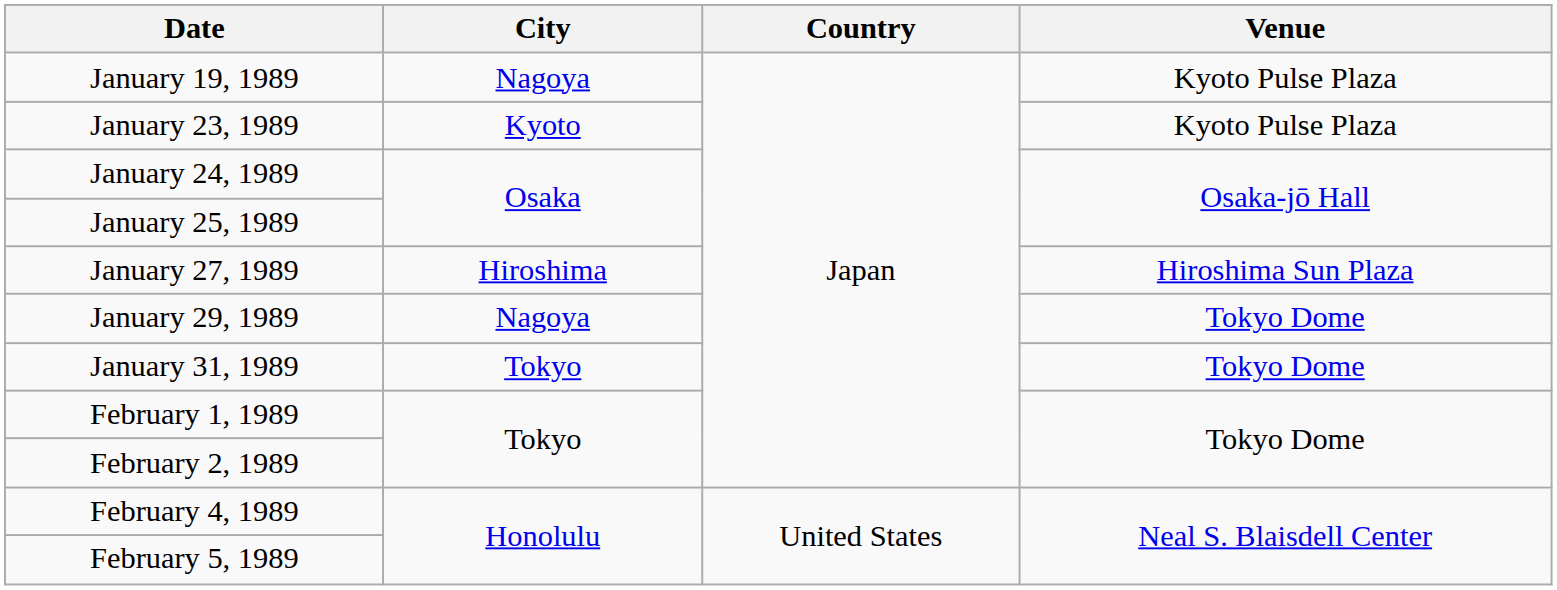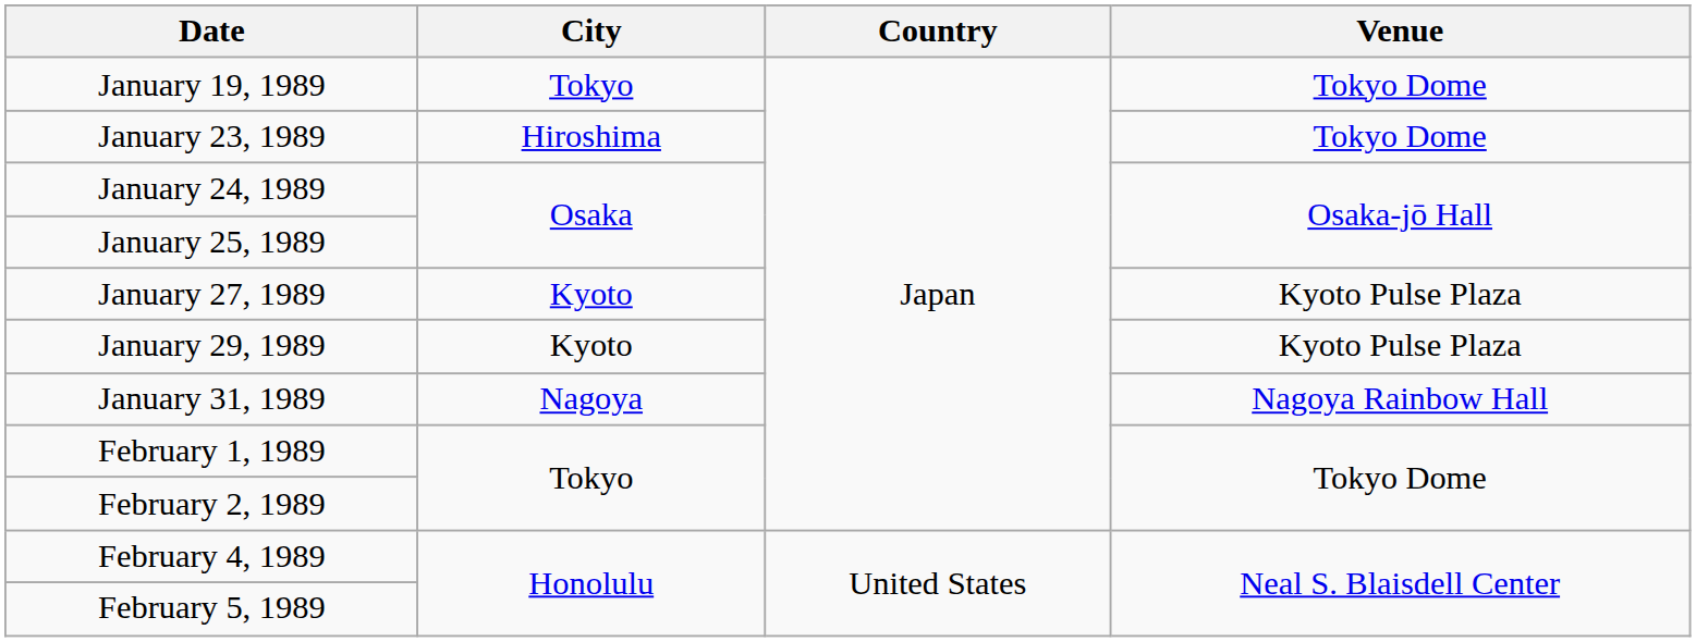 <table class="wikitable plainrowheaders" style="text-align:center;">
 <tr>
 <th scope="col" style="width:12em;">Date</th>
 <th scope="col" style="width:10em;">City</th>
 <th scope="col" style="width:10em;">Country</th>
 <th scope="col" style="width:17em;">Venue</th>
 </tr>
 <tr>
 <td>January 19, 1989</td>
-<td><a href='#'>Nagoya</a></td>
+<td><a href='#'>Tokyo</a></td>
 <td rowspan="9">Japan</td>
-<td>Kyoto Pulse Plaza</td>
+<td><a href='#'>Tokyo Dome</a></td>
 </tr>
 <tr>
 <td>January 23, 1989</td>
-<td><a href='#'>Kyoto</a></td>
-<td>Kyoto Pulse Plaza</td>
+<td><a href='#'>Hiroshima</a></td>
+<td><a href='#'>Tokyo Dome</a></td>
 </tr>
 <tr>
 <td>January 24, 1989</td>
 <td rowspan="2"><a href='#'>Osaka</a></td>
 <td rowspan="2"><a href='#'>Osaka-jō Hall</a></td>
 </tr>
 <tr>
 <td>January 25, 1989</td>
 </tr>
 <tr>
 <td>January 27, 1989</td>
-<td><a href='#'>Hiroshima</a></td>
-<td><a href='#'>Hiroshima Sun Plaza</a></td>
+<td><a href='#'>Kyoto</a></td>
+<td>Kyoto Pulse Plaza</td>
 </tr>
 <tr>
 <td>January 29, 1989</td>
-<td><a href='#'>Nagoya</a></td>
-<td><a href='#'>Tokyo Dome</a></td>
+<td>Kyoto</td>
+<td>Kyoto Pulse Plaza</td>
 </tr>
 <tr>
 <td>January 31, 1989</td>
-<td><a href='#'>Tokyo</a></td>
-<td><a href='#'>Tokyo Dome</a></td>
+<td><a href='#'>Nagoya</a></td>
+<td><a href='#'>Nagoya Rainbow Hall</a></td>
 </tr>
 <tr>
 <td>February 1, 1989</td>
 <td rowspan="2">Tokyo</td>
 <td rowspan="2">Tokyo Dome</td>
 </tr>
 <tr>
 <td>February 2, 1989</td>
 </tr>
 <tr>
 <td>February 4, 1989</td>
 <td rowspan="2"><a href='#'>Honolulu</a></td>
 <td rowspan="2">United States</td>
 <td rowspan="2"><a href='#'>Neal S. Blaisdell Center</a></td>
 </tr>
 <tr>
 <td>February 5, 1989</td>
 </tr>
 </table>
